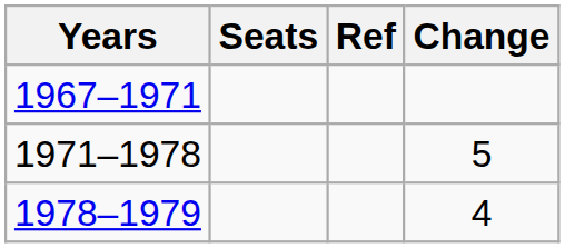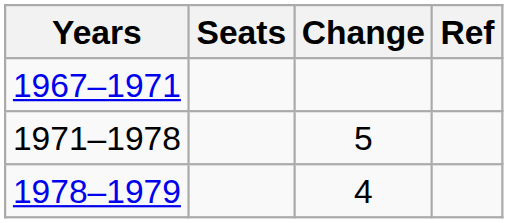 <table class="wikitable" style="font-size:95%;text-align:center;">
 <tr>
 <th>Years</th>
 <th>Seats</th>
+<th>Change</th>
 <th>Ref</th>
-<th>Change</th>
 </tr>
 <tr>
 <td><a href='#'>1967–1971</a></td>
 <td></td>
 <td></td>
 <td></td>
 </tr>
 <tr>
 <td>1971–1978</td>
 <td></td>
+<td> 5</td>
 <td></td>
-<td> 5</td>
 </tr>
 <tr>
 <td><a href='#'>1978–1979</a></td>
 <td></td>
+<td> 4</td>
 <td></td>
-<td> 4</td>
 </tr>
 </table>
